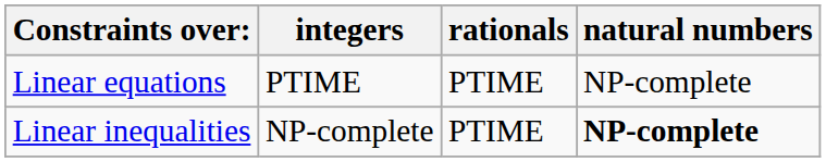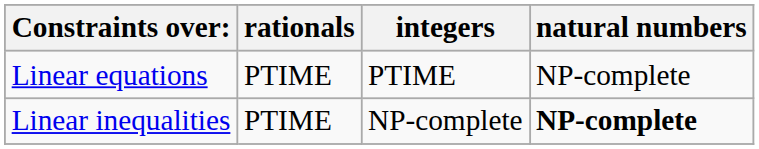 <table class="wikitable">
 <tr>
 <th>Constraints over:</th>
+<th>rationals</th>
 <th>integers</th>
-<th>rationals</th>
 <th>natural numbers</th>
 </tr>
 <tr>
 <td><a href='#'>Linear equations</a></td>
 <td>PTIME</td>
 <td>PTIME</td>
 <td>NP-complete</td>
 </tr>
 <tr>
 <td><a href='#'>Linear inequalities</a></td>
+<td>PTIME</td>
 <td>NP-complete</td>
-<td>PTIME</td>
 <td><strong>NP-complete</strong></td>
 </tr>
 </table>
